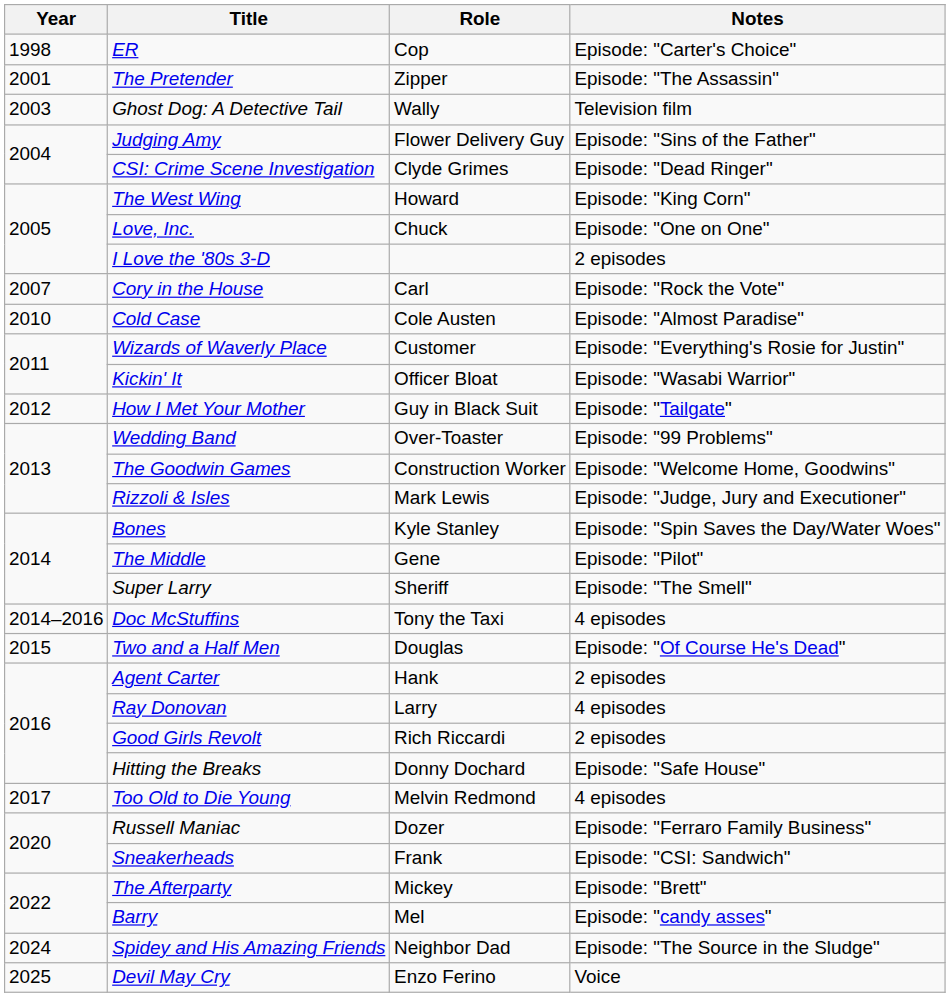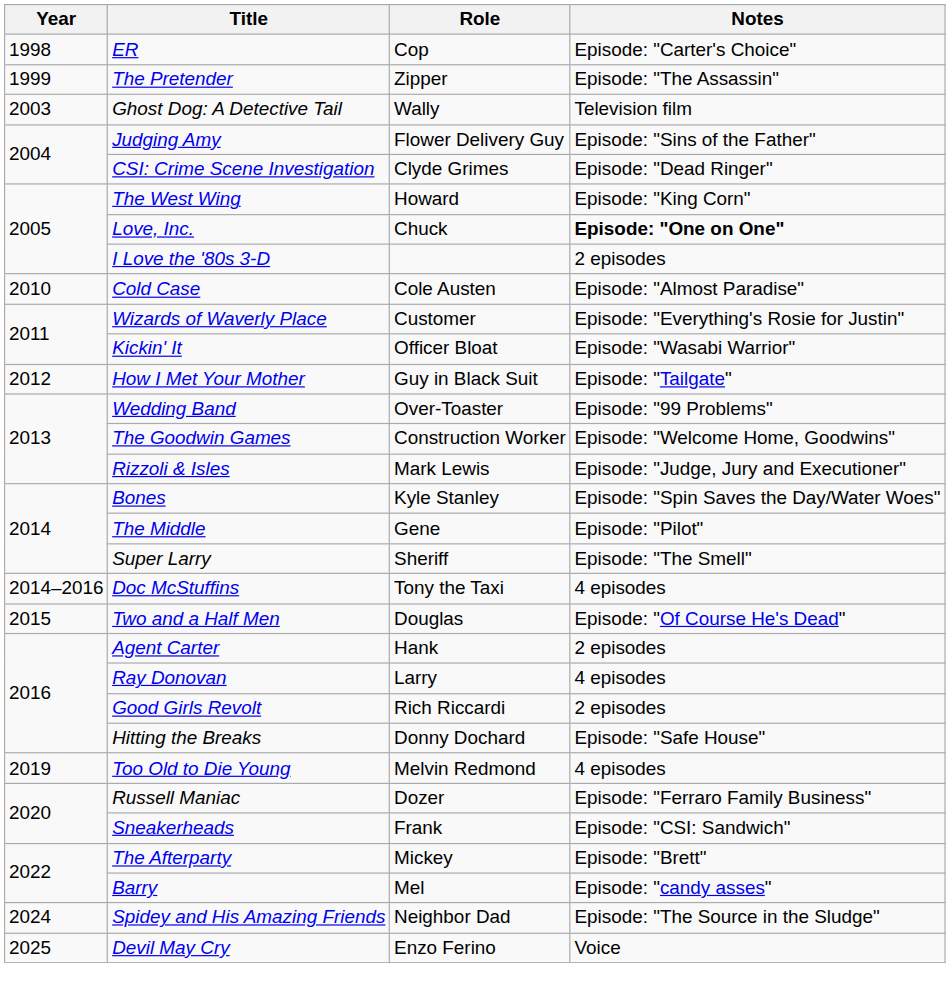 <table class="wikitable sortable">
 <tr>
 <th>Year</th>
 <th>Title</th>
 <th>Role</th>
 <th>Notes</th>
 </tr>
 <tr>
 <td>1998</td>
 <td><a href='#'><em>ER</em></a></td>
 <td>Cop</td>
 <td>Episode: "Carter's Choice"</td>
 </tr>
 <tr>
-<td>2001</td>
+<td>1999</td>
 <td><a href='#'><em>The Pretender</em></a></td>
 <td>Zipper</td>
 <td>Episode: "The Assassin"</td>
 </tr>
 <tr>
 <td>2003</td>
 <td><em>Ghost Dog: A Detective Tail</em></td>
 <td>Wally</td>
 <td>Television film</td>
 </tr>
 <tr>
 <td rowspan=2>2004</td>
 <td><em><a href='#'>Judging Amy</a></em></td>
 <td>Flower Delivery Guy</td>
 <td>Episode: "Sins of the Father"</td>
 </tr>
 <tr>
 <td><em><a href='#'>CSI: Crime Scene Investigation</a></em></td>
 <td>Clyde Grimes</td>
 <td>Episode: "Dead Ringer"</td>
 </tr>
 <tr>
 <td rowspan=3>2005</td>
 <td><em><a href='#'>The West Wing</a></em></td>
 <td>Howard</td>
 <td>Episode: "King Corn"</td>
 </tr>
 <tr>
 <td><a href='#'><em>Love, Inc.</em></a></td>
 <td>Chuck</td>
-<td>Episode: "One on One"</td>
+<td><strong>Episode: "One on One"</strong></td>
 </tr>
 <tr>
 <td><em><a href='#'>I Love the '80s 3-D</a></em></td>
 <td></td>
 <td>2 episodes</td>
-</tr>
-<tr>
-<td>2007</td>
-<td><em><a href='#'>Cory in the House</a></em></td>
-<td>Carl</td>
-<td>Episode: "Rock the Vote"</td>
 </tr>
 <tr>
 <td>2010</td>
 <td><em><a href='#'>Cold Case</a></em></td>
 <td>Cole Austen</td>
 <td>Episode: "Almost Paradise"</td>
 </tr>
 <tr>
 <td rowspan=2>2011</td>
 <td><em><a href='#'>Wizards of Waverly Place</a></em></td>
 <td>Customer</td>
 <td>Episode: "Everything's Rosie for Justin"</td>
 </tr>
 <tr>
 <td><em><a href='#'>Kickin' It</a></em></td>
 <td>Officer Bloat</td>
 <td>Episode: "Wasabi Warrior"</td>
 </tr>
 <tr>
 <td>2012</td>
 <td><em><a href='#'>How I Met Your Mother</a></em></td>
 <td>Guy in Black Suit</td>
 <td>Episode: "<a href='#'>Tailgate</a>"</td>
 </tr>
 <tr>
 <td rowspan=3>2013</td>
 <td><em><a href='#'>Wedding Band</a></em></td>
 <td>Over-Toaster</td>
 <td>Episode: "99 Problems"</td>
 </tr>
 <tr>
 <td><em><a href='#'>The Goodwin Games</a></em></td>
 <td>Construction Worker</td>
 <td>Episode: "Welcome Home, Goodwins"</td>
 </tr>
 <tr>
 <td><em><a href='#'>Rizzoli & Isles</a></em></td>
 <td>Mark Lewis</td>
 <td>Episode: "Judge, Jury and Executioner"</td>
 </tr>
 <tr>
 <td rowspan=3>2014</td>
 <td><a href='#'><em>Bones</em></a></td>
 <td>Kyle Stanley</td>
 <td>Episode: "Spin Saves the Day/Water Woes"</td>
 </tr>
 <tr>
 <td><a href='#'><em>The Middle</em></a></td>
 <td>Gene</td>
 <td>Episode: "Pilot"</td>
 </tr>
 <tr>
 <td><em>Super Larry</em></td>
 <td>Sheriff</td>
 <td>Episode: "The Smell"</td>
 </tr>
 <tr>
 <td>2014–2016</td>
 <td><em><a href='#'>Doc McStuffins</a></em></td>
 <td>Tony the Taxi</td>
 <td>4 episodes</td>
 </tr>
 <tr>
 <td>2015</td>
 <td><em><a href='#'>Two and a Half Men</a></em></td>
 <td>Douglas</td>
 <td>Episode: "<a href='#'>Of Course He's Dead</a>"</td>
 </tr>
 <tr>
 <td rowspan=4>2016</td>
 <td><a href='#'><em>Agent Carter</em></a></td>
 <td>Hank</td>
 <td>2 episodes</td>
 </tr>
 <tr>
 <td><em><a href='#'>Ray Donovan</a></em></td>
 <td>Larry</td>
 <td>4 episodes</td>
 </tr>
 <tr>
 <td><em><a href='#'>Good Girls Revolt</a></em></td>
 <td>Rich Riccardi</td>
 <td>2 episodes</td>
 </tr>
 <tr>
 <td><em>Hitting the Breaks</em></td>
 <td>Donny Dochard</td>
 <td>Episode: "Safe House"</td>
 </tr>
 <tr>
-<td>2017</td>
+<td>2019</td>
 <td><em><a href='#'>Too Old to Die Young</a></em></td>
 <td>Melvin Redmond</td>
 <td>4 episodes</td>
 </tr>
 <tr>
 <td rowspan=2>2020</td>
 <td><em>Russell Maniac</em></td>
 <td>Dozer</td>
 <td>Episode: "Ferraro Family Business"</td>
 </tr>
 <tr>
 <td><a href='#'><em>Sneakerheads</em></a></td>
 <td>Frank</td>
 <td>Episode: "CSI: Sandwich"</td>
 </tr>
 <tr>
 <td rowspan=2>2022</td>
 <td><a href='#'><em>The Afterparty</em></a></td>
 <td>Mickey</td>
 <td>Episode: "Brett"</td>
 </tr>
 <tr>
 <td><a href='#'><em>Barry</em></a></td>
 <td>Mel</td>
 <td>Episode: "<a href='#'>candy asses</a>"</td>
 </tr>
 <tr>
 <td>2024</td>
 <td><em><a href='#'>Spidey and His Amazing Friends</a></em></td>
 <td>Neighbor Dad</td>
 <td>Episode: "The Source in the Sludge"</td>
 </tr>
 <tr>
 <td>2025</td>
 <td><em><a href='#'>Devil May Cry</a></em></td>
 <td>Enzo Ferino</td>
 <td>Voice</td>
 </tr>
 </table>
